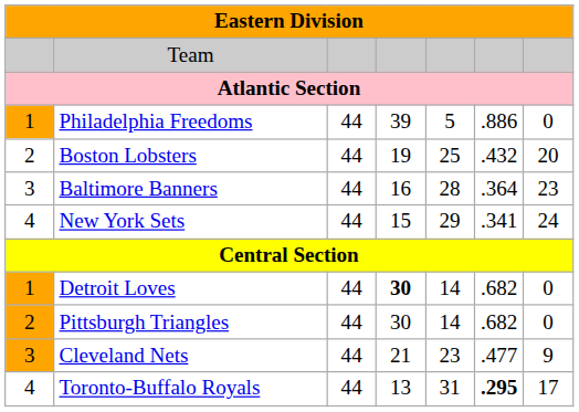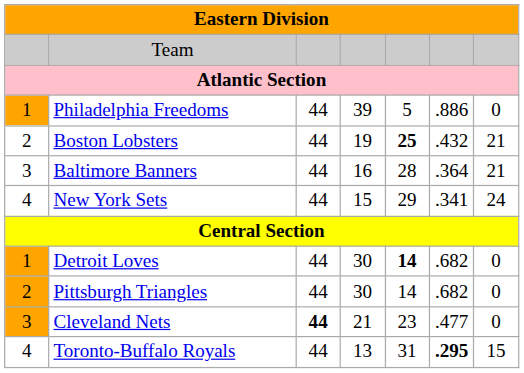 <table class="wikitable" style="margin:1em; clear:right; text-align:left; line-height:normal; width=50%">
 <tr>
 <td style="text-align:center; background:orange" colspan=7><strong>Eastern Division</strong></td>
 </tr>
 <tr>
 <td style="text-align:center; background-color:#CCCCCC; width:30px"></td>
 <td style="text-align:center; background-color:#CCCCCC; width:200px">Team</td>
 <td style="text-align:center; background-color:#CCCCCC; width:30px"></td>
 <td style="text-align:center; background-color:#CCCCCC; width:30px"></td>
 <td style="text-align:center; background-color:#CCCCCC; width:30px"></td>
 <td style="text-align:center; background-color:#CCCCCC; width:30px"></td>
 <td style="text-align:center; background-color:#CCCCCC; width:30px"></td>
 </tr>
 <tr>
 <td style="text-align:center; background:pink" colspan=7><strong>Atlantic Section</strong></td>
 </tr>
 <tr>
 <td style="text-align:center; background:orange; width:30px">1</td>
 <td style="text-align:left; background:white; width:150px"><a href='#'>Philadelphia Freedoms</a></td>
 <td style="text-align:center; background:white; width:30px">44</td>
 <td style="text-align:center; background:white; width:30px">39</td>
 <td style="text-align:center; background:white; width:30px">5</td>
 <td style="text-align:center; background:white; width:30px">.886</td>
 <td style="text-align:center; background:white; width:30px">0</td>
 </tr>
 <tr>
 <td style="text-align:center; background:white; width:30px">2</td>
 <td style="text-align:left; background:white; width:150px"><a href='#'>Boston Lobsters</a></td>
 <td style="text-align:center; background:white; width:30px">44</td>
 <td style="text-align:center; background:white; width:30px">19</td>
-<td style="text-align:center; background:white; width:30px">25</td>
+<td style="text-align:center; background:white; width:30px"><strong>25</strong></td>
 <td style="text-align:center; background:white; width:30px">.432</td>
-<td style="text-align:center; background:white; width:30px">20</td>
+<td style="text-align:center; background:white; width:30px">21</td>
 </tr>
 <tr>
 <td style="text-align:center; background:white; width:30px">3</td>
 <td style="text-align:left; background:white; width:150px"><a href='#'>Baltimore Banners</a></td>
 <td style="text-align:center; background:white; width:30px">44</td>
 <td style="text-align:center; background:white; width:30px">16</td>
 <td style="text-align:center; background:white; width:30px">28</td>
 <td style="text-align:center; background:white; width:30px">.364</td>
-<td style="text-align:center; background:white; width:30px">23</td>
+<td style="text-align:center; background:white; width:30px">21</td>
 </tr>
 <tr>
 <td style="text-align:center; background:white; width:30px">4</td>
 <td style="text-align:left; background:white; width:150px"><a href='#'>New York Sets</a></td>
 <td style="text-align:center; background:white; width:30px">44</td>
 <td style="text-align:center; background:white; width:30px">15</td>
 <td style="text-align:center; background:white; width:30px">29</td>
 <td style="text-align:center; background:white; width:30px">.341</td>
 <td style="text-align:center; background:white; width:30px">24</td>
 </tr>
 <tr>
 <td style="text-align:center; background:yellow" colspan=7><strong>Central Section</strong></td>
 </tr>
 <tr>
 <td style="text-align:center; background:orange; width:30px">1</td>
 <td style="text-align:left; background:white; width:150px"><a href='#'>Detroit Loves</a></td>
 <td style="text-align:center; background:white; width:30px">44</td>
-<td style="text-align:center; background:white; width:30px"><strong>30</strong></td>
-<td style="text-align:center; background:white; width:30px">14</td>
+<td style="text-align:center; background:white; width:30px">30</td>
+<td style="text-align:center; background:white; width:30px"><strong>14</strong></td>
 <td style="text-align:center; background:white; width:30px">.682</td>
 <td style="text-align:center; background:white; width:30px">0</td>
 </tr>
 <tr>
 <td style="text-align:center; background:orange; width:30px">2</td>
 <td style="text-align:left; background:white; width:150px"><a href='#'>Pittsburgh Triangles</a></td>
 <td style="text-align:center; background:white; width:30px">44</td>
 <td style="text-align:center; background:white; width:30px">30</td>
 <td style="text-align:center; background:white; width:30px">14</td>
 <td style="text-align:center; background:white; width:30px">.682</td>
 <td style="text-align:center; background:white; width:30px">0</td>
 </tr>
 <tr>
 <td style="text-align:center; background:orange; width:30px">3</td>
 <td style="text-align:left; background:white; width:150px"><a href='#'>Cleveland Nets</a></td>
-<td style="text-align:center; background:white; width:30px">44</td>
+<td style="text-align:center; background:white; width:30px"><strong>44</strong></td>
 <td style="text-align:center; background:white; width:30px">21</td>
 <td style="text-align:center; background:white; width:30px">23</td>
 <td style="text-align:center; background:white; width:30px">.477</td>
-<td style="text-align:center; background:white; width:30px">9</td>
+<td style="text-align:center; background:white; width:30px">0</td>
 </tr>
 <tr>
 <td style="text-align:center; background:white; width:30px">4</td>
 <td style="text-align:left; background:white; width:150px"><a href='#'>Toronto-Buffalo Royals</a></td>
 <td style="text-align:center; background:white; width:30px">44</td>
 <td style="text-align:center; background:white; width:30px">13</td>
 <td style="text-align:center; background:white; width:30px">31</td>
 <td style="text-align:center; background:white; width:30px"><strong>.295</strong></td>
-<td style="text-align:center; background:white; width:30px">17</td>
+<td style="text-align:center; background:white; width:30px">15</td>
 </tr>
 </table>
